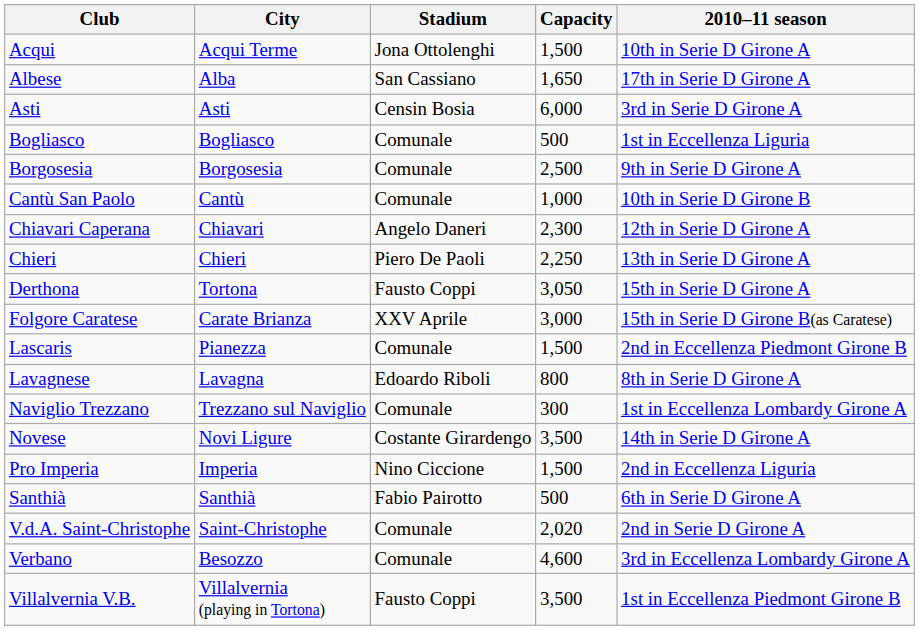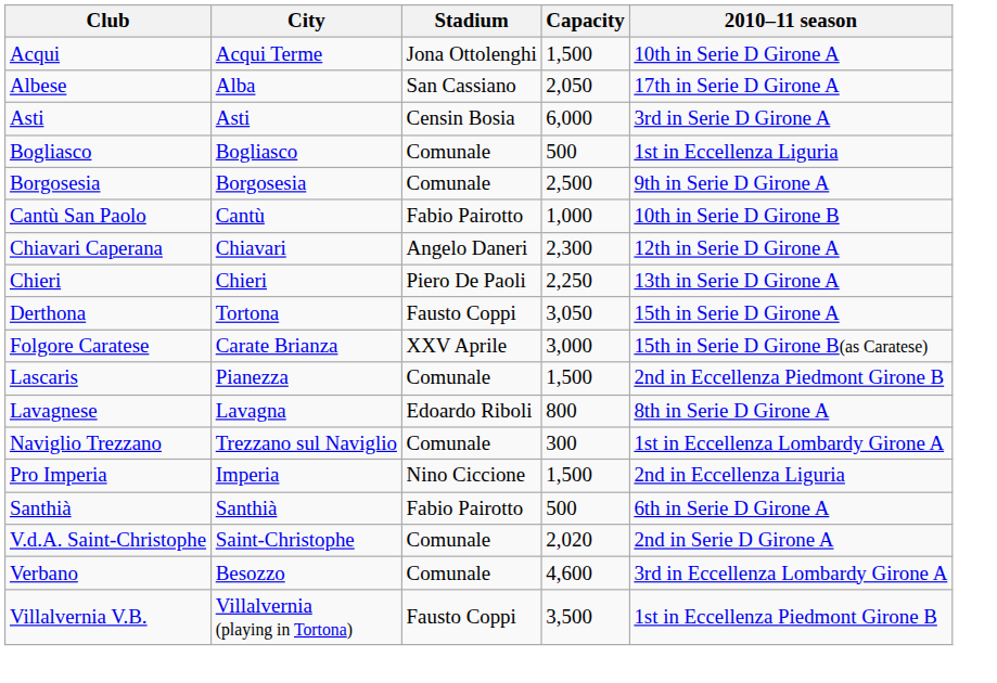 <table class="wikitable sortable">
 <tr>
 <th>Club</th>
 <th>City</th>
 <th>Stadium</th>
 <th>Capacity</th>
 <th>2010–11 season</th>
 </tr>
 <tr>
 <td><a href='#'>Acqui</a></td>
 <td><a href='#'>Acqui Terme</a></td>
 <td>Jona Ottolenghi</td>
 <td>1,500</td>
 <td><a href='#'>10th in Serie D Girone A</a></td>
 </tr>
 <tr>
 <td><a href='#'>Albese</a></td>
 <td><a href='#'>Alba</a></td>
 <td>San Cassiano</td>
-<td>1,650</td>
+<td>2,050</td>
 <td><a href='#'>17th in Serie D Girone A</a></td>
 </tr>
 <tr>
 <td><a href='#'>Asti</a></td>
 <td><a href='#'>Asti</a></td>
 <td>Censin Bosia</td>
 <td>6,000</td>
 <td><a href='#'>3rd in Serie D Girone A</a></td>
 </tr>
 <tr>
 <td><a href='#'>Bogliasco</a></td>
 <td><a href='#'>Bogliasco</a></td>
 <td>Comunale</td>
 <td>500</td>
 <td><a href='#'>1st in Eccellenza Liguria</a></td>
 </tr>
 <tr>
 <td><a href='#'>Borgosesia</a></td>
 <td><a href='#'>Borgosesia</a></td>
 <td>Comunale</td>
 <td>2,500</td>
 <td><a href='#'>9th in Serie D Girone A</a></td>
 </tr>
 <tr>
 <td><a href='#'>Cantù San Paolo</a></td>
 <td><a href='#'>Cantù</a></td>
-<td>Comunale</td>
+<td>Fabio Pairotto</td>
 <td>1,000</td>
 <td><a href='#'>10th in Serie D Girone B</a></td>
 </tr>
 <tr>
 <td><a href='#'>Chiavari Caperana</a></td>
 <td><a href='#'>Chiavari</a></td>
 <td>Angelo Daneri</td>
 <td>2,300</td>
 <td><a href='#'>12th in Serie D Girone A</a></td>
 </tr>
 <tr>
 <td><a href='#'>Chieri</a></td>
 <td><a href='#'>Chieri</a></td>
 <td>Piero De Paoli</td>
 <td>2,250</td>
 <td><a href='#'>13th in Serie D Girone A</a></td>
 </tr>
 <tr>
 <td><a href='#'>Derthona</a></td>
 <td><a href='#'>Tortona</a></td>
 <td>Fausto Coppi</td>
 <td>3,050</td>
 <td><a href='#'>15th in Serie D Girone A</a></td>
 </tr>
 <tr>
 <td><a href='#'>Folgore Caratese</a></td>
 <td><a href='#'>Carate Brianza</a></td>
 <td>XXV Aprile</td>
 <td>3,000</td>
 <td><a href='#'>15th in Serie D Girone B</a><small>(as Caratese)</small></td>
 </tr>
 <tr>
 <td><a href='#'>Lascaris</a></td>
 <td><a href='#'>Pianezza</a></td>
 <td>Comunale</td>
 <td>1,500</td>
 <td><a href='#'>2nd in Eccellenza Piedmont Girone B</a></td>
 </tr>
 <tr>
 <td><a href='#'>Lavagnese</a></td>
 <td><a href='#'>Lavagna</a></td>
 <td>Edoardo Riboli</td>
 <td>800</td>
 <td><a href='#'>8th in Serie D Girone A</a></td>
 </tr>
 <tr>
 <td><a href='#'>Naviglio Trezzano</a></td>
 <td><a href='#'>Trezzano sul Naviglio</a></td>
 <td>Comunale</td>
 <td>300</td>
 <td><a href='#'>1st in Eccellenza Lombardy Girone A</a></td>
 </tr>
 <tr>
-<td><a href='#'>Novese</a></td>
-<td><a href='#'>Novi Ligure</a></td>
-<td>Costante Girardengo</td>
-<td>3,500</td>
-<td><a href='#'>14th in Serie D Girone A</a></td>
-</tr>
-<tr>
 <td><a href='#'>Pro Imperia</a></td>
 <td><a href='#'>Imperia</a></td>
 <td>Nino Ciccione</td>
 <td>1,500</td>
 <td><a href='#'>2nd in Eccellenza Liguria</a></td>
 </tr>
 <tr>
 <td><a href='#'>Santhià</a></td>
 <td><a href='#'>Santhià</a></td>
 <td>Fabio Pairotto</td>
 <td>500</td>
 <td><a href='#'>6th in Serie D Girone A</a></td>
 </tr>
 <tr>
 <td><a href='#'>V.d.A. Saint-Christophe</a></td>
 <td><a href='#'>Saint-Christophe</a></td>
 <td>Comunale</td>
 <td>2,020</td>
 <td><a href='#'>2nd in Serie D Girone A</a></td>
 </tr>
 <tr>
 <td><a href='#'>Verbano</a></td>
 <td><a href='#'>Besozzo</a></td>
 <td>Comunale</td>
 <td>4,600</td>
 <td><a href='#'>3rd in Eccellenza Lombardy Girone A</a></td>
 </tr>
 <tr>
 <td><a href='#'>Villalvernia V.B.</a></td>
 <td><a href='#'>Villalvernia</a><br><small>(playing in <a href='#'>Tortona</a>)</small></td>
 <td>Fausto Coppi</td>
 <td>3,500</td>
 <td><a href='#'>1st in Eccellenza Piedmont Girone B</a></td>
 </tr>
 </table>
